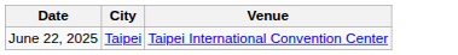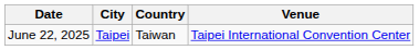 <table class="wikitable">
 <tr>
 <th>Date</th>
 <th>City</th>
+<th>Country</th>
 <th>Venue</th>
 </tr>
 <tr>
 <td>June 22, 2025</td>
 <td><a href='#'>Taipei</a></td>
+<td>Taiwan</td>
 <td><a href='#'>Taipei International Convention Center</a></td>
 </tr>
 </table>
